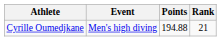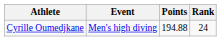 <table class=wikitable style="font-size:90%;">
 <tr>
 <th>Athlete</th>
 <th>Event</th>
 <th>Points</th>
 <th>Rank</th>
 </tr>
 <tr align=center>
 <td align=left><a href='#'>Cyrille Oumedjkane</a></td>
 <td align=left><a href='#'>Men's high diving</a></td>
 <td>194.88</td>
-<td>21</td>
+<td>24</td>
 </tr>
 </table>
